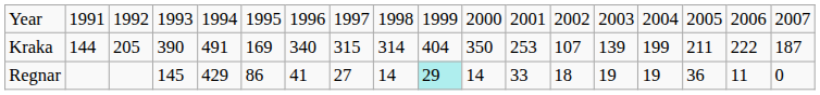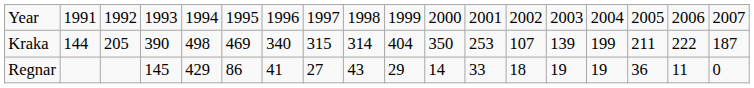 <table class="wikitable">
 <tr>
 <td>Year</td>
 <td>1991</td>
 <td>1992</td>
 <td>1993</td>
 <td>1994</td>
 <td>1995</td>
 <td>1996</td>
 <td>1997</td>
 <td>1998</td>
 <td>1999</td>
 <td>2000</td>
 <td>2001</td>
 <td>2002</td>
 <td>2003</td>
 <td>2004</td>
 <td>2005</td>
 <td>2006</td>
 <td>2007</td>
 </tr>
 <tr>
 <td>Kraka</td>
 <td>144</td>
 <td>205</td>
 <td>390</td>
-<td>491</td>
-<td>169</td>
+<td>498</td>
+<td>469</td>
 <td>340</td>
 <td>315</td>
 <td>314</td>
 <td>404</td>
 <td>350</td>
 <td>253</td>
 <td>107</td>
 <td>139</td>
 <td>199</td>
 <td>211</td>
 <td>222</td>
 <td>187</td>
 </tr>
 <tr>
 <td>Regnar</td>
 <td></td>
 <td></td>
 <td>145</td>
 <td>429</td>
 <td>86</td>
 <td>41</td>
 <td>27</td>
-<td>14</td>
-<td style="background: paleturquoise;">29</td>
+<td>43</td>
+<td>29</td>
 <td>14</td>
 <td>33</td>
 <td>18</td>
 <td>19</td>
 <td>19</td>
 <td>36</td>
 <td>11</td>
 <td>0</td>
 </tr>
 </table>
